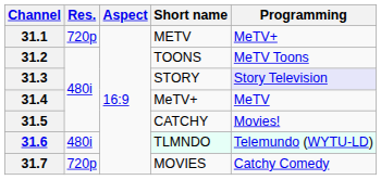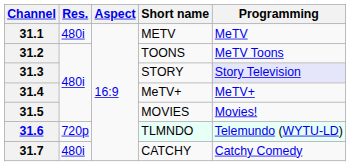 <table class="wikitable">
 <tr>
 <th scope = "col"><a href='#'>Channel</a></th>
 <th scope = "col"><a href='#'>Res.</a></th>
 <th scope = "col"><a href='#'>Aspect</a></th>
 <th scope = "col">Short name</th>
 <th scope = "col">Programming</th>
 </tr>
 <tr>
 <th scope = "row">31.1</th>
-<td><a href='#'>720p</a></td>
+<td><a href='#'>480i</a></td>
 <td rowspan="7"><a href='#'>16:9</a></td>
 <td>METV</td>
-<td><a href='#'>MeTV+</a></td>
+<td><a href='#'>MeTV</a></td>
 </tr>
 <tr>
 <th scope = "row">31.2</th>
 <td rowspan="4"><a href='#'>480i</a></td>
 <td>TOONS</td>
 <td><a href='#'>MeTV Toons</a></td>
 </tr>
 <tr>
 <th scope = "row">31.3</th>
 <td>STORY</td>
 <td style="background: lavender;"><a href='#'>Story Television</a></td>
 </tr>
 <tr>
 <th scope = "row">31.4</th>
 <td>MeTV+</td>
-<td><a href='#'>MeTV</a></td>
+<td><a href='#'>MeTV+</a></td>
 </tr>
 <tr>
 <th scope = "row">31.5</th>
-<td>CATCHY</td>
+<td>MOVIES</td>
 <td><a href='#'>Movies!</a></td>
 </tr>
 <tr>
 <th scope = "row"><a href='#'>31.6</a></th>
-<td><a href='#'>480i</a></td>
+<td><a href='#'>720p</a></td>
 <td style="background-color: #E6FFF7;">TLMNDO</td>
 <td style="background-color: #E6FFF7;"><a href='#'>Telemundo</a> (<a href='#'>WYTU-LD</a>)</td>
 </tr>
 <tr>
 <th scope ="row">31.7</th>
-<td><a href='#'>720p</a></td>
-<td>MOVIES</td>
+<td><a href='#'>480i</a></td>
+<td>CATCHY</td>
 <td><a href='#'>Catchy Comedy</a></td>
 </tr>
 </table>
